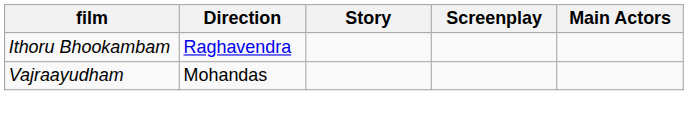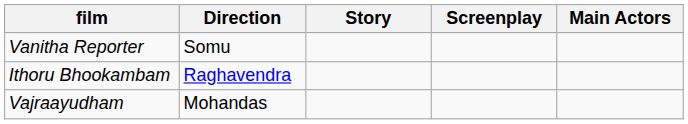 <table class="wikitable sortable">
 <tr>
 <th width="25%">film</th>
 <th width="18%">Direction</th>
 <th width="18%">Story</th>
 <th width="18%">Screenplay</th>
 <th width="18%">Main Actors</th>
+</tr>
+<tr>
+<td><em>Vanitha Reporter</em></td>
+<td>Somu</td>
+<td></td>
+<td></td>
+<td></td>
 </tr>
 <tr>
 <td><em>Ithoru Bhookambam</em></td>
 <td><a href='#'>Raghavendra</a></td>
 <td></td>
 <td></td>
 <td></td>
 </tr>
 <tr>
 <td><em>Vajraayudham</em></td>
 <td>Mohandas</td>
 <td></td>
 <td></td>
 <td></td>
 </tr>
 </table>
